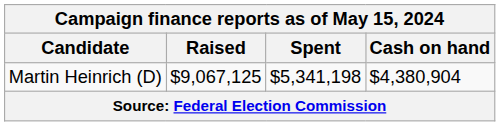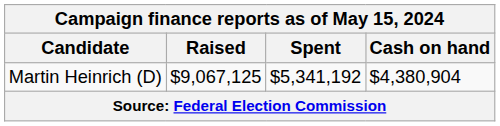 <table class="wikitable sortable">
 <tr>
 <th colspan=4>Campaign finance reports as of May 15, 2024</th>
 </tr>
 <tr style="text-align:center;">
 <th>Candidate</th>
 <th>Raised</th>
 <th>Spent</th>
 <th>Cash on hand</th>
 </tr>
 <tr>
 <td>Martin Heinrich (D)</td>
 <td>$9,067,125</td>
-<td>$5,341,198</td>
+<td>$5,341,192</td>
 <td>$4,380,904</td>
 </tr>
 <tr>
 <th colspan="4"><small>Source: <a href='#'>Federal Election Commission</a></small></th>
 </tr>
 </table>
